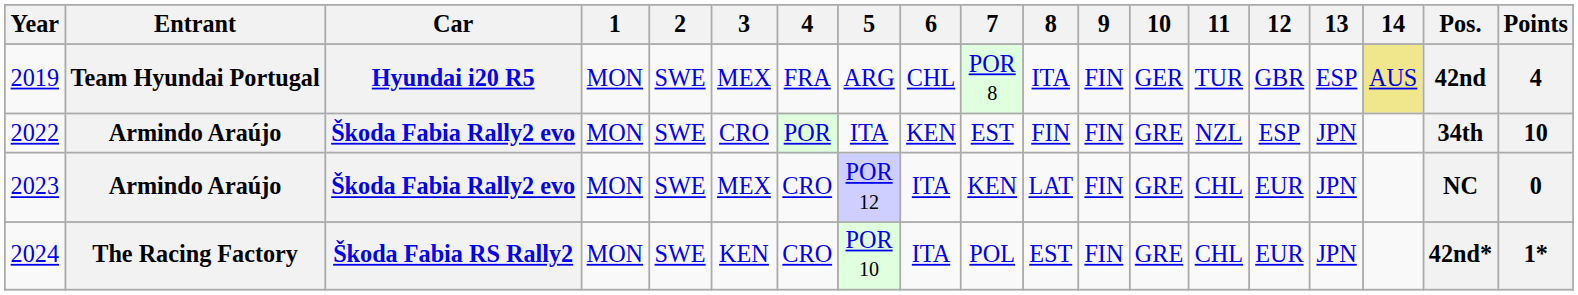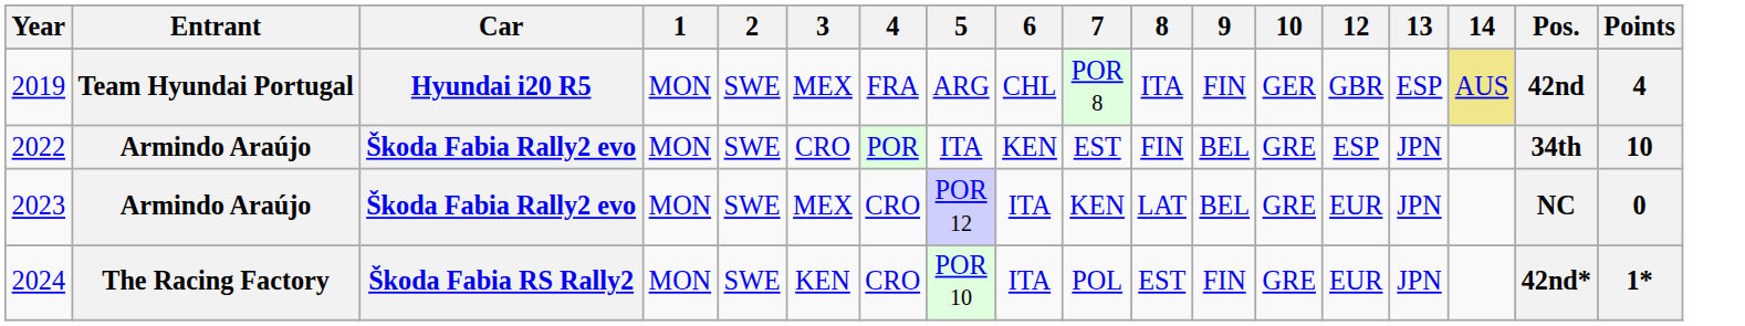 <table class="wikitable" style="text-align:center; font-size:85%;">
 <tr>
 <th>Year</th>
 <th>Entrant</th>
 <th>Car</th>
 <th>1</th>
 <th>2</th>
 <th>3</th>
 <th>4</th>
 <th>5</th>
 <th>6</th>
 <th>7</th>
 <th>8</th>
 <th>9</th>
 <th>10</th>
-<th>11</th>
 <th>12</th>
 <th>13</th>
 <th>14</th>
 <th>Pos.</th>
 <th>Points</th>
 </tr>
 <tr>
 <td><a href='#'>2019</a></td>
 <th nowrap>Team Hyundai Portugal</th>
 <th nowrap><a href='#'>Hyundai i20 R5</a></th>
 <td><a href='#'>MON</a></td>
 <td><a href='#'>SWE</a></td>
 <td><a href='#'>MEX</a></td>
 <td><a href='#'>FRA</a></td>
 <td><a href='#'>ARG</a></td>
 <td><a href='#'>CHL</a></td>
 <td style="background:#dfffdf;"><a href='#'>POR</a><br><small>8</small></td>
 <td><a href='#'>ITA</a></td>
 <td><a href='#'>FIN</a></td>
 <td><a href='#'>GER</a></td>
-<td><a href='#'>TUR</a></td>
 <td><a href='#'>GBR</a></td>
 <td><a href='#'>ESP</a></td>
 <td style="background: khaki;"><a href='#'>AUS</a><br></td>
 <th>42nd</th>
 <th>4</th>
 </tr>
 <tr>
 <td><a href='#'>2022</a></td>
 <th nowrap>Armindo Araújo</th>
 <th nowrap><a href='#'>Škoda Fabia Rally2 evo</a></th>
 <td><a href='#'>MON</a></td>
 <td><a href='#'>SWE</a></td>
 <td><a href='#'>CRO</a></td>
 <td style="background:#dfffdf;"><a href='#'>POR</a><br></td>
 <td><a href='#'>ITA</a></td>
 <td><a href='#'>KEN</a></td>
 <td><a href='#'>EST</a></td>
 <td><a href='#'>FIN</a></td>
-<td><a href='#'>FIN</a></td>
+<td><a href='#'>BEL</a></td>
 <td><a href='#'>GRE</a></td>
-<td><a href='#'>NZL</a></td>
 <td><a href='#'>ESP</a></td>
 <td><a href='#'>JPN</a></td>
 <td></td>
 <th>34th</th>
 <th>10</th>
 </tr>
 <tr>
 <td><a href='#'>2023</a></td>
 <th nowrap>Armindo Araújo</th>
 <th nowrap><a href='#'>Škoda Fabia Rally2 evo</a></th>
 <td><a href='#'>MON</a></td>
 <td><a href='#'>SWE</a></td>
 <td><a href='#'>MEX</a></td>
 <td><a href='#'>CRO</a></td>
 <td style="background:#CFCFFF;"><a href='#'>POR</a><br><small>12</small></td>
 <td><a href='#'>ITA</a></td>
 <td><a href='#'>KEN</a></td>
 <td><a href='#'>LAT</a></td>
-<td><a href='#'>FIN</a></td>
+<td><a href='#'>BEL</a></td>
 <td><a href='#'>GRE</a></td>
-<td><a href='#'>CHL</a></td>
 <td><a href='#'>EUR</a></td>
 <td><a href='#'>JPN</a></td>
 <td></td>
 <th>NC</th>
 <th>0</th>
 </tr>
 <tr>
 <td><a href='#'>2024</a></td>
 <th nowrap>The Racing Factory</th>
 <th nowrap><a href='#'>Škoda Fabia RS Rally2</a></th>
 <td><a href='#'>MON</a></td>
 <td><a href='#'>SWE</a></td>
 <td><a href='#'>KEN</a></td>
 <td><a href='#'>CRO</a></td>
 <td style="background:#DFFFDF;"><a href='#'>POR</a><br><small>10</small></td>
 <td><a href='#'>ITA</a></td>
 <td><a href='#'>POL</a></td>
 <td><a href='#'>EST</a></td>
 <td><a href='#'>FIN</a></td>
 <td><a href='#'>GRE</a></td>
-<td><a href='#'>CHL</a></td>
 <td><a href='#'>EUR</a></td>
 <td><a href='#'>JPN</a></td>
 <td></td>
 <th>42nd*</th>
 <th>1*</th>
 </tr>
 </table>
